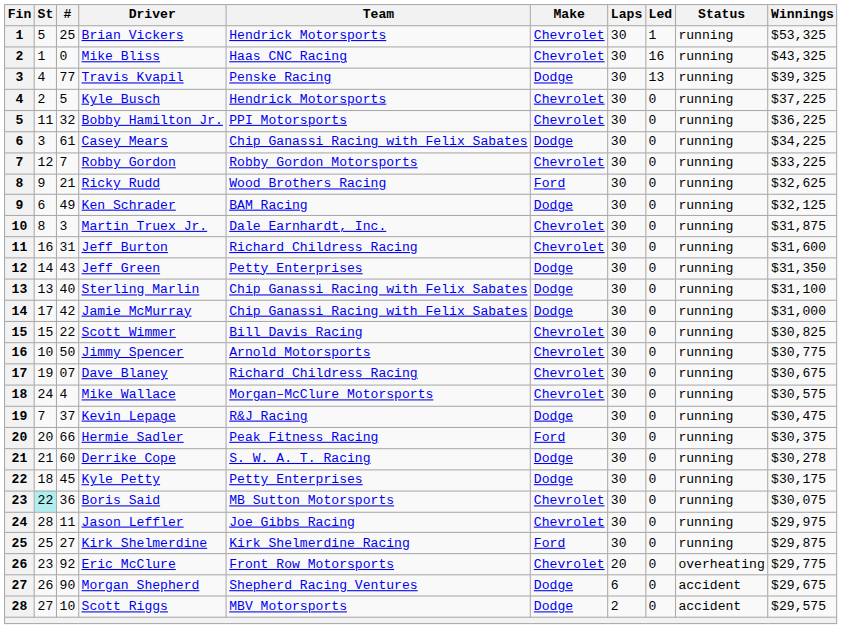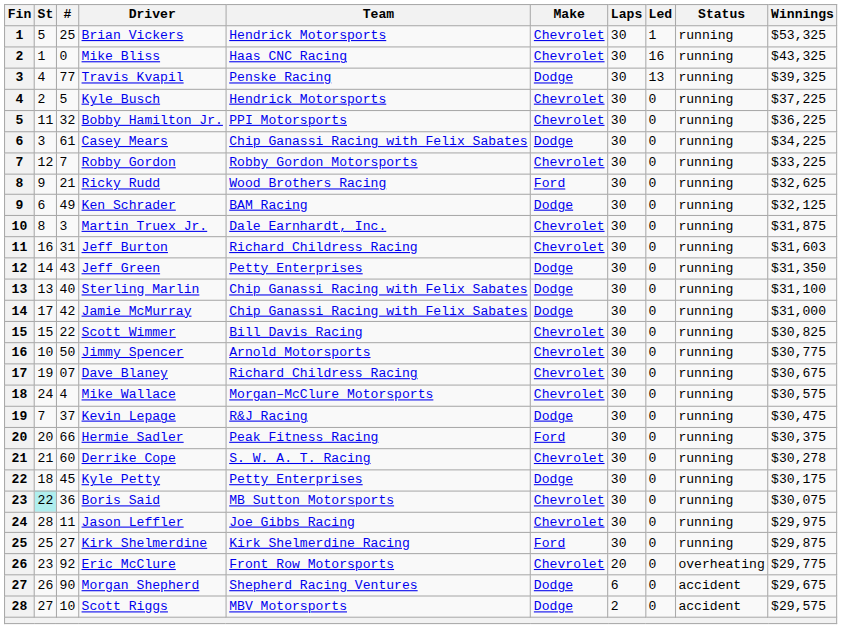 <table class="wikitable" style="font-size:95%">
 <tr>
 <th>Fin</th>
 <th>St</th>
 <th>#</th>
 <th>Driver</th>
 <th>Team</th>
 <th>Make</th>
 <th>Laps</th>
 <th>Led</th>
 <th>Status</th>
 <th>Winnings</th>
 </tr>
 <tr>
 <th>1</th>
 <td>5</td>
 <td>25</td>
 <td><a href='#'>Brian Vickers</a></td>
 <td><a href='#'>Hendrick Motorsports</a></td>
 <td><a href='#'>Chevrolet</a></td>
 <td>30</td>
 <td>1</td>
 <td>running</td>
 <td>$53,325</td>
 </tr>
 <tr>
 <th>2</th>
 <td>1</td>
 <td>0</td>
 <td><a href='#'>Mike Bliss</a></td>
 <td><a href='#'>Haas CNC Racing</a></td>
 <td><a href='#'>Chevrolet</a></td>
 <td>30</td>
 <td>16</td>
 <td>running</td>
 <td>$43,325</td>
 </tr>
 <tr>
 <th>3</th>
 <td>4</td>
 <td>77</td>
 <td><a href='#'>Travis Kvapil</a></td>
 <td><a href='#'>Penske Racing</a></td>
 <td><a href='#'>Dodge</a></td>
 <td>30</td>
 <td>13</td>
 <td>running</td>
 <td>$39,325</td>
 </tr>
 <tr>
 <th>4</th>
 <td>2</td>
 <td>5</td>
 <td><a href='#'>Kyle Busch</a></td>
 <td><a href='#'>Hendrick Motorsports</a></td>
 <td><a href='#'>Chevrolet</a></td>
 <td>30</td>
 <td>0</td>
 <td>running</td>
 <td>$37,225</td>
 </tr>
 <tr>
 <th>5</th>
 <td>11</td>
 <td>32</td>
 <td><a href='#'>Bobby Hamilton Jr.</a></td>
 <td><a href='#'>PPI Motorsports</a></td>
 <td><a href='#'>Chevrolet</a></td>
 <td>30</td>
 <td>0</td>
 <td>running</td>
 <td>$36,225</td>
 </tr>
 <tr>
 <th>6</th>
 <td>3</td>
 <td>61</td>
 <td><a href='#'>Casey Mears</a></td>
 <td><a href='#'>Chip Ganassi Racing with Felix Sabates</a></td>
 <td><a href='#'>Dodge</a></td>
 <td>30</td>
 <td>0</td>
 <td>running</td>
 <td>$34,225</td>
 </tr>
 <tr>
 <th>7</th>
 <td>12</td>
 <td>7</td>
 <td><a href='#'>Robby Gordon</a></td>
 <td><a href='#'>Robby Gordon Motorsports</a></td>
 <td><a href='#'>Chevrolet</a></td>
 <td>30</td>
 <td>0</td>
 <td>running</td>
 <td>$33,225</td>
 </tr>
 <tr>
 <th>8</th>
 <td>9</td>
 <td>21</td>
 <td><a href='#'>Ricky Rudd</a></td>
 <td><a href='#'>Wood Brothers Racing</a></td>
 <td><a href='#'>Ford</a></td>
 <td>30</td>
 <td>0</td>
 <td>running</td>
 <td>$32,625</td>
 </tr>
 <tr>
 <th>9</th>
 <td>6</td>
 <td>49</td>
 <td><a href='#'>Ken Schrader</a></td>
 <td><a href='#'>BAM Racing</a></td>
 <td><a href='#'>Dodge</a></td>
 <td>30</td>
 <td>0</td>
 <td>running</td>
 <td>$32,125</td>
 </tr>
 <tr>
 <th>10</th>
 <td>8</td>
 <td>3</td>
 <td><a href='#'>Martin Truex Jr.</a></td>
 <td><a href='#'>Dale Earnhardt, Inc.</a></td>
 <td><a href='#'>Chevrolet</a></td>
 <td>30</td>
 <td>0</td>
 <td>running</td>
 <td>$31,875</td>
 </tr>
 <tr>
 <th>11</th>
 <td>16</td>
 <td>31</td>
 <td><a href='#'>Jeff Burton</a></td>
 <td><a href='#'>Richard Childress Racing</a></td>
 <td><a href='#'>Chevrolet</a></td>
 <td>30</td>
 <td>0</td>
 <td>running</td>
-<td>$31,600</td>
+<td>$31,603</td>
 </tr>
 <tr>
 <th>12</th>
 <td>14</td>
 <td>43</td>
 <td><a href='#'>Jeff Green</a></td>
 <td><a href='#'>Petty Enterprises</a></td>
 <td><a href='#'>Dodge</a></td>
 <td>30</td>
 <td>0</td>
 <td>running</td>
 <td>$31,350</td>
 </tr>
 <tr>
 <th>13</th>
 <td>13</td>
 <td>40</td>
 <td><a href='#'>Sterling Marlin</a></td>
 <td><a href='#'>Chip Ganassi Racing with Felix Sabates</a></td>
 <td><a href='#'>Dodge</a></td>
 <td>30</td>
 <td>0</td>
 <td>running</td>
 <td>$31,100</td>
 </tr>
 <tr>
 <th>14</th>
 <td>17</td>
 <td>42</td>
 <td><a href='#'>Jamie McMurray</a></td>
 <td><a href='#'>Chip Ganassi Racing with Felix Sabates</a></td>
 <td><a href='#'>Dodge</a></td>
 <td>30</td>
 <td>0</td>
 <td>running</td>
 <td>$31,000</td>
 </tr>
 <tr>
 <th>15</th>
 <td>15</td>
 <td>22</td>
 <td><a href='#'>Scott Wimmer</a></td>
 <td><a href='#'>Bill Davis Racing</a></td>
 <td><a href='#'>Chevrolet</a></td>
 <td>30</td>
 <td>0</td>
 <td>running</td>
 <td>$30,825</td>
 </tr>
 <tr>
 <th>16</th>
 <td>10</td>
 <td>50</td>
 <td><a href='#'>Jimmy Spencer</a></td>
 <td><a href='#'>Arnold Motorsports</a></td>
 <td><a href='#'>Chevrolet</a></td>
 <td>30</td>
 <td>0</td>
 <td>running</td>
 <td>$30,775</td>
 </tr>
 <tr>
 <th>17</th>
 <td>19</td>
 <td>07</td>
 <td><a href='#'>Dave Blaney</a></td>
 <td><a href='#'>Richard Childress Racing</a></td>
 <td><a href='#'>Chevrolet</a></td>
 <td>30</td>
 <td>0</td>
 <td>running</td>
 <td>$30,675</td>
 </tr>
 <tr>
 <th>18</th>
 <td>24</td>
 <td>4</td>
 <td><a href='#'>Mike Wallace</a></td>
 <td><a href='#'>Morgan–McClure Motorsports</a></td>
 <td><a href='#'>Chevrolet</a></td>
 <td>30</td>
 <td>0</td>
 <td>running</td>
 <td>$30,575</td>
 </tr>
 <tr>
 <th>19</th>
 <td>7</td>
 <td>37</td>
 <td><a href='#'>Kevin Lepage</a></td>
 <td><a href='#'>R&J Racing</a></td>
 <td><a href='#'>Dodge</a></td>
 <td>30</td>
 <td>0</td>
 <td>running</td>
 <td>$30,475</td>
 </tr>
 <tr>
 <th>20</th>
 <td>20</td>
 <td>66</td>
 <td><a href='#'>Hermie Sadler</a></td>
 <td><a href='#'>Peak Fitness Racing</a></td>
 <td><a href='#'>Ford</a></td>
 <td>30</td>
 <td>0</td>
 <td>running</td>
 <td>$30,375</td>
 </tr>
 <tr>
 <th>21</th>
 <td>21</td>
 <td>60</td>
 <td><a href='#'>Derrike Cope</a></td>
 <td><a href='#'>S. W. A. T. Racing</a></td>
-<td><a href='#'>Dodge</a></td>
+<td><a href='#'>Chevrolet</a></td>
 <td>30</td>
 <td>0</td>
 <td>running</td>
 <td>$30,278</td>
 </tr>
 <tr>
 <th>22</th>
 <td>18</td>
 <td>45</td>
 <td><a href='#'>Kyle Petty</a></td>
 <td><a href='#'>Petty Enterprises</a></td>
 <td><a href='#'>Dodge</a></td>
 <td>30</td>
 <td>0</td>
 <td>running</td>
 <td>$30,175</td>
 </tr>
 <tr>
 <th>23</th>
 <td style="background: paleturquoise;">22</td>
 <td>36</td>
 <td><a href='#'>Boris Said</a></td>
 <td><a href='#'>MB Sutton Motorsports</a></td>
 <td><a href='#'>Chevrolet</a></td>
 <td>30</td>
 <td>0</td>
 <td>running</td>
 <td>$30,075</td>
 </tr>
 <tr>
 <th>24</th>
 <td>28</td>
 <td>11</td>
 <td><a href='#'>Jason Leffler</a></td>
 <td><a href='#'>Joe Gibbs Racing</a></td>
 <td><a href='#'>Chevrolet</a></td>
 <td>30</td>
 <td>0</td>
 <td>running</td>
 <td>$29,975</td>
 </tr>
 <tr>
 <th>25</th>
 <td>25</td>
 <td>27</td>
 <td><a href='#'>Kirk Shelmerdine</a></td>
 <td><a href='#'>Kirk Shelmerdine Racing</a></td>
 <td><a href='#'>Ford</a></td>
 <td>30</td>
 <td>0</td>
 <td>running</td>
 <td>$29,875</td>
 </tr>
 <tr>
 <th>26</th>
 <td>23</td>
 <td>92</td>
 <td><a href='#'>Eric McClure</a></td>
 <td><a href='#'>Front Row Motorsports</a></td>
 <td><a href='#'>Chevrolet</a></td>
 <td>20</td>
 <td>0</td>
 <td>overheating</td>
 <td>$29,775</td>
 </tr>
 <tr>
 <th>27</th>
 <td>26</td>
 <td>90</td>
 <td><a href='#'>Morgan Shepherd</a></td>
 <td><a href='#'>Shepherd Racing Ventures</a></td>
 <td><a href='#'>Dodge</a></td>
 <td>6</td>
 <td>0</td>
 <td>accident</td>
 <td>$29,675</td>
 </tr>
 <tr>
 <th>28</th>
 <td>27</td>
 <td>10</td>
 <td><a href='#'>Scott Riggs</a></td>
 <td><a href='#'>MBV Motorsports</a></td>
 <td><a href='#'>Dodge</a></td>
 <td>2</td>
 <td>0</td>
 <td>accident</td>
 <td>$29,575</td>
 </tr>
 <tr>
 <th colspan="10"></th>
 </tr>
 </table>
